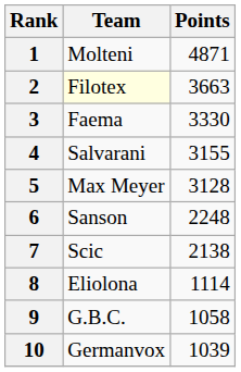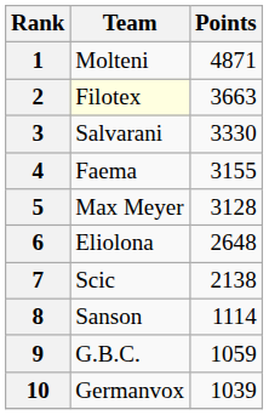 <table class="wikitable">
 <tr>
 <th>Rank</th>
 <th>Team</th>
 <th>Points</th>
 </tr>
 <tr>
 <th style="text-align:center">1</th>
 <td>Molteni</td>
 <td align="right">4871</td>
 </tr>
 <tr>
 <th style="text-align:center">2</th>
 <td style="background: lightyellow;">Filotex</td>
 <td align="right">3663</td>
 </tr>
 <tr>
 <th style="text-align:center">3</th>
-<td>Faema</td>
+<td>Salvarani</td>
 <td align="right">3330</td>
 </tr>
 <tr>
 <th style="text-align:center">4</th>
-<td>Salvarani</td>
+<td>Faema</td>
 <td align="right">3155</td>
 </tr>
 <tr>
 <th style="text-align:center">5</th>
 <td>Max Meyer</td>
 <td align="right">3128</td>
 </tr>
 <tr>
 <th style="text-align:center">6</th>
-<td>Sanson</td>
-<td align="right">2248</td>
+<td>Eliolona</td>
+<td align="right">2648</td>
 </tr>
 <tr>
 <th style="text-align:center">7</th>
 <td>Scic</td>
 <td align="right">2138</td>
 </tr>
 <tr>
 <th style="text-align:center">8</th>
-<td>Eliolona</td>
+<td>Sanson</td>
 <td align="right">1114</td>
 </tr>
 <tr>
 <th style="text-align:center">9</th>
 <td>G.B.C.</td>
-<td align="right">1058</td>
+<td align="right">1059</td>
 </tr>
 <tr>
 <th style="text-align:center">10</th>
 <td>Germanvox</td>
 <td align="right">1039</td>
 </tr>
 <tr>
 </tr>
 </table>
